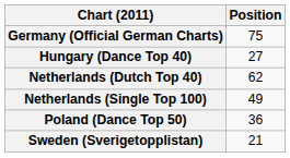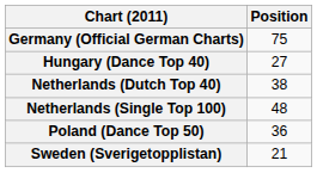 <table class="wikitable sortable plainrowheaders">
 <tr>
 <th scope="col">Chart (2011)</th>
 <th scope="col">Position</th>
 </tr>
 <tr>
 <th scope="row">Germany (Official German Charts)</th>
 <td style="text-align:center;">75</td>
 </tr>
 <tr>
 <th scope="row">Hungary (Dance Top 40)</th>
 <td style="text-align:center;">27</td>
 </tr>
 <tr>
 <th scope="row">Netherlands (Dutch Top 40)</th>
-<td style="text-align:center;">62</td>
+<td style="text-align:center;">38</td>
 </tr>
 <tr>
 <th scope="row">Netherlands (Single Top 100)</th>
-<td style="text-align:center;">49</td>
+<td style="text-align:center;">48</td>
 </tr>
 <tr>
 <th scope="row">Poland (Dance Top 50)</th>
 <td style="text-align:center;">36</td>
 </tr>
 <tr>
 <th scope="row">Sweden (Sverigetopplistan)</th>
 <td style="text-align:center;">21</td>
 </tr>
 </table>
